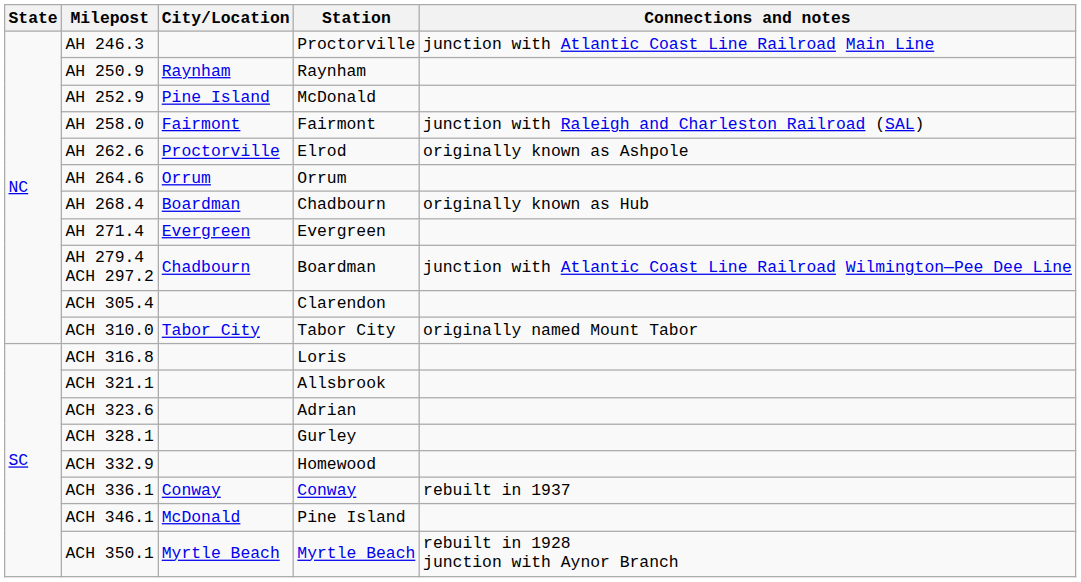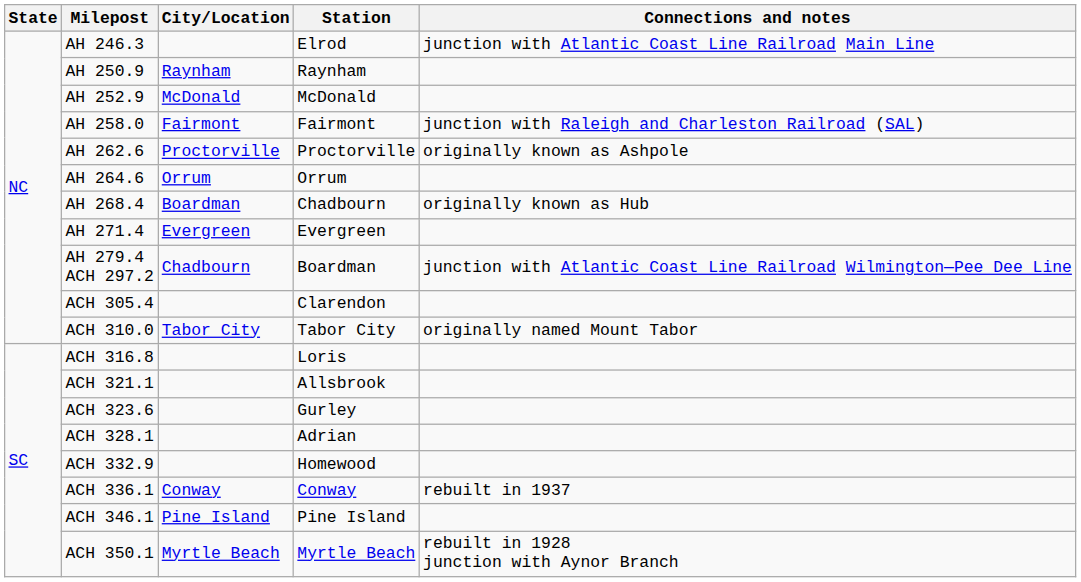 <table class="wikitable">
 <tr>
 <th>State</th>
 <th>Milepost</th>
 <th>City/Location</th>
 <th>Station</th>
 <th>Connections and notes</th>
 </tr>
 <tr>
 <td ! rowspan="11"><a href='#'>NC</a></td>
 <td>AH 246.3</td>
 <td></td>
-<td>Proctorville</td>
+<td>Elrod</td>
 <td>junction with <a href='#'>Atlantic Coast Line Railroad</a> <a href='#'>Main Line</a></td>
 </tr>
 <tr>
 <td>AH 250.9</td>
 <td><a href='#'>Raynham</a></td>
 <td>Raynham</td>
 <td></td>
 </tr>
 <tr>
 <td>AH 252.9</td>
-<td><a href='#'>Pine Island</a></td>
+<td><a href='#'>McDonald</a></td>
 <td>McDonald</td>
 <td></td>
 </tr>
 <tr>
 <td>AH 258.0</td>
 <td><a href='#'>Fairmont</a></td>
 <td>Fairmont</td>
 <td>junction with <a href='#'>Raleigh and Charleston Railroad</a> (<a href='#'>SAL</a>)</td>
 </tr>
 <tr>
 <td>AH 262.6</td>
 <td><a href='#'>Proctorville</a></td>
-<td>Elrod</td>
+<td>Proctorville</td>
 <td>originally known as Ashpole</td>
 </tr>
 <tr>
 <td>AH 264.6</td>
 <td><a href='#'>Orrum</a></td>
 <td>Orrum</td>
 <td></td>
 </tr>
 <tr>
 <td>AH 268.4</td>
 <td><a href='#'>Boardman</a></td>
 <td>Chadbourn</td>
 <td>originally known as Hub</td>
 </tr>
 <tr>
 <td>AH 271.4</td>
 <td><a href='#'>Evergreen</a></td>
 <td>Evergreen</td>
 <td></td>
 </tr>
 <tr>
 <td>AH 279.4<br>ACH 297.2</td>
 <td><a href='#'>Chadbourn</a></td>
 <td>Boardman</td>
 <td>junction with <a href='#'>Atlantic Coast Line Railroad</a> <a href='#'>Wilmington—Pee Dee Line</a></td>
 </tr>
 <tr>
 <td>ACH 305.4</td>
 <td></td>
 <td>Clarendon</td>
 <td></td>
 </tr>
 <tr>
 <td>ACH 310.0</td>
 <td><a href='#'>Tabor City</a></td>
 <td>Tabor City</td>
 <td>originally named Mount Tabor</td>
 </tr>
 <tr>
 <td ! rowspan="8"><a href='#'>SC</a></td>
 <td>ACH 316.8</td>
 <td></td>
 <td>Loris</td>
 <td></td>
 </tr>
 <tr>
 <td>ACH 321.1</td>
 <td></td>
 <td>Allsbrook</td>
 <td></td>
 </tr>
 <tr>
 <td>ACH 323.6</td>
 <td></td>
-<td>Adrian</td>
+<td>Gurley</td>
 <td></td>
 </tr>
 <tr>
 <td>ACH 328.1</td>
 <td></td>
-<td>Gurley</td>
+<td>Adrian</td>
 <td></td>
 </tr>
 <tr>
 <td>ACH 332.9</td>
 <td></td>
 <td>Homewood</td>
 <td></td>
 </tr>
 <tr>
 <td>ACH 336.1</td>
 <td><a href='#'>Conway</a></td>
 <td><a href='#'>Conway</a></td>
 <td>rebuilt in 1937</td>
 </tr>
 <tr>
 <td>ACH 346.1</td>
-<td><a href='#'>McDonald</a></td>
+<td><a href='#'>Pine Island</a></td>
 <td>Pine Island</td>
 <td></td>
 </tr>
 <tr>
 <td>ACH 350.1</td>
 <td><a href='#'>Myrtle Beach</a></td>
 <td><a href='#'>Myrtle Beach</a></td>
 <td>rebuilt in 1928<br>junction with Aynor Branch</td>
 </tr>
 </table>
